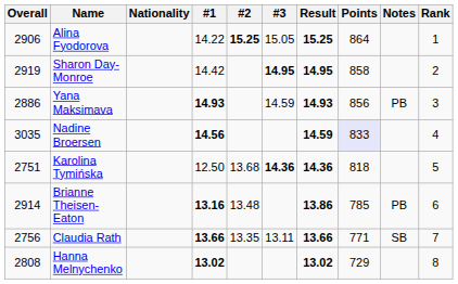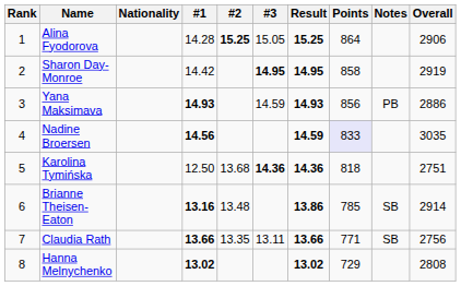 <table class="wikitable sortable" style="text-align:center">
 <tr>
-<th>Overall</th>
+<th>Rank</th>
 <th>Name</th>
 <th>Nationality</th>
 <th>#1</th>
 <th>#2</th>
 <th>#3</th>
 <th>Result</th>
 <th>Points</th>
 <th>Notes</th>
-<th>Rank</th>
+<th>Overall</th>
 </tr>
 <tr>
-<td>2906</td>
+<td>1</td>
 <td align=left><a href='#'>Alina Fyodorova</a></td>
 <td align=left></td>
-<td>14.22</td>
+<td>14.28</td>
 <td><strong>15.25</strong></td>
 <td>15.05</td>
 <td><strong>15.25</strong></td>
 <td>864</td>
 <td></td>
-<td>1</td>
+<td>2906</td>
 </tr>
 <tr>
-<td>2919</td>
+<td>2</td>
 <td align=left><a href='#'>Sharon Day-Monroe</a></td>
 <td align=left></td>
 <td>14.42</td>
 <td></td>
 <td><strong>14.95</strong></td>
 <td><strong>14.95</strong></td>
 <td>858</td>
 <td></td>
-<td>2</td>
+<td>2919</td>
 </tr>
 <tr>
-<td>2886</td>
+<td>3</td>
 <td align=left><a href='#'>Yana Maksimava</a></td>
 <td align=left></td>
 <td><strong>14.93</strong></td>
 <td></td>
 <td>14.59</td>
 <td><strong>14.93</strong></td>
 <td>856</td>
 <td>PB</td>
-<td>3</td>
+<td>2886</td>
 </tr>
 <tr>
-<td>3035</td>
+<td>4</td>
 <td align=left><a href='#'>Nadine Broersen</a></td>
 <td align=left></td>
 <td><strong>14.56</strong></td>
 <td></td>
 <td></td>
 <td><strong>14.59</strong></td>
 <td style="background: lavender;">833</td>
 <td></td>
-<td>4</td>
+<td>3035</td>
 </tr>
 <tr>
-<td>2751</td>
+<td>5</td>
 <td align=left><a href='#'>Karolina Tymińska</a></td>
 <td align=left></td>
 <td>12.50</td>
 <td>13.68</td>
 <td><strong>14.36</strong></td>
 <td><strong>14.36</strong></td>
 <td>818</td>
 <td></td>
-<td>5</td>
+<td>2751</td>
 </tr>
 <tr>
-<td>2914</td>
+<td>6</td>
 <td align=left><a href='#'>Brianne Theisen-Eaton</a></td>
 <td align=left></td>
 <td><strong>13.16</strong></td>
 <td>13.48</td>
 <td></td>
 <td><strong>13.86</strong></td>
 <td>785</td>
-<td>PB</td>
-<td>6</td>
+<td>SB</td>
+<td>2914</td>
 </tr>
 <tr>
-<td>2756</td>
+<td>7</td>
 <td align=left><a href='#'>Claudia Rath</a></td>
 <td align=left></td>
 <td><strong>13.66</strong></td>
 <td>13.35</td>
 <td>13.11</td>
 <td><strong>13.66</strong></td>
 <td>771</td>
 <td>SB</td>
-<td>7</td>
+<td>2756</td>
 </tr>
 <tr>
-<td>2808</td>
+<td>8</td>
 <td align=left><a href='#'>Hanna Melnychenko</a></td>
 <td align=left></td>
 <td><strong>13.02</strong></td>
 <td></td>
 <td></td>
 <td><strong>13.02</strong></td>
 <td>729</td>
 <td></td>
-<td>8</td>
+<td>2808</td>
 </tr>
 </table>
